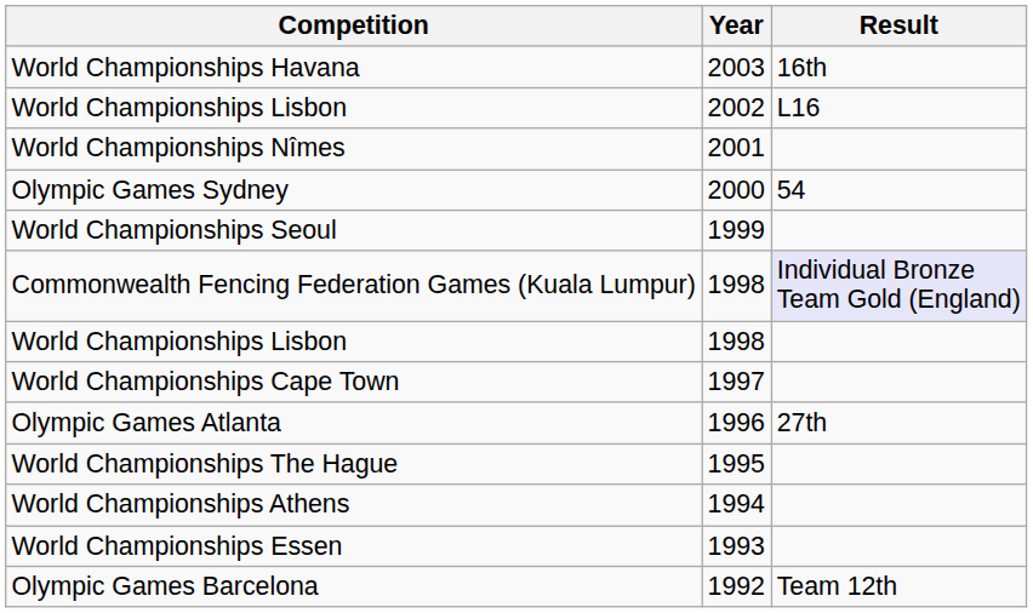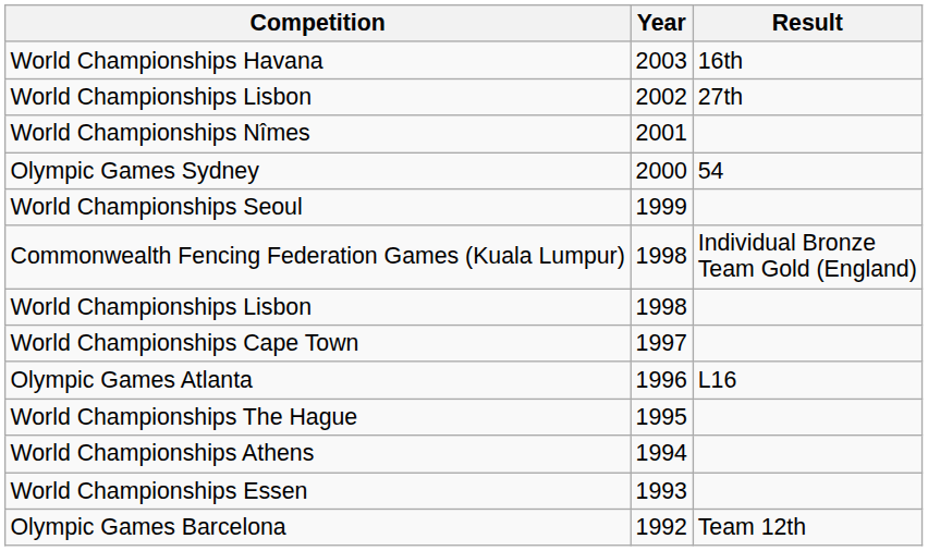 <table class="wikitable">
 <tr>
 <th>Competition</th>
 <th>Year</th>
 <th>Result</th>
 </tr>
 <tr>
 <td>World Championships Havana</td>
 <td>2003</td>
 <td>16th</td>
 </tr>
 <tr>
 <td>World Championships Lisbon</td>
 <td>2002</td>
-<td>L16</td>
+<td>27th</td>
 </tr>
 <tr>
 <td>World Championships Nîmes</td>
 <td>2001</td>
 <td></td>
 </tr>
 <tr>
 <td>Olympic Games Sydney</td>
 <td>2000</td>
 <td>54</td>
 </tr>
 <tr>
 <td>World Championships Seoul</td>
 <td>1999</td>
 <td></td>
 </tr>
 <tr>
 <td>Commonwealth Fencing Federation Games (Kuala Lumpur)</td>
 <td>1998</td>
-<td style="background: lavender;">Individual Bronze<br> Team Gold (England)</td>
+<td>Individual Bronze<br> Team Gold (England)</td>
 </tr>
 <tr>
 <td>World Championships Lisbon</td>
 <td>1998</td>
 <td></td>
 </tr>
 <tr>
 <td>World Championships Cape Town</td>
 <td>1997</td>
 <td></td>
 </tr>
 <tr>
 <td>Olympic Games Atlanta</td>
 <td>1996</td>
-<td>27th</td>
+<td>L16</td>
 </tr>
 <tr>
 <td>World Championships The Hague</td>
 <td>1995</td>
 <td></td>
 </tr>
 <tr>
 <td>World Championships Athens</td>
 <td>1994</td>
 <td></td>
 </tr>
 <tr>
 <td>World Championships Essen</td>
 <td>1993</td>
 <td></td>
 </tr>
 <tr>
 <td>Olympic Games Barcelona</td>
 <td>1992</td>
 <td>Team 12th</td>
 </tr>
 </table>
